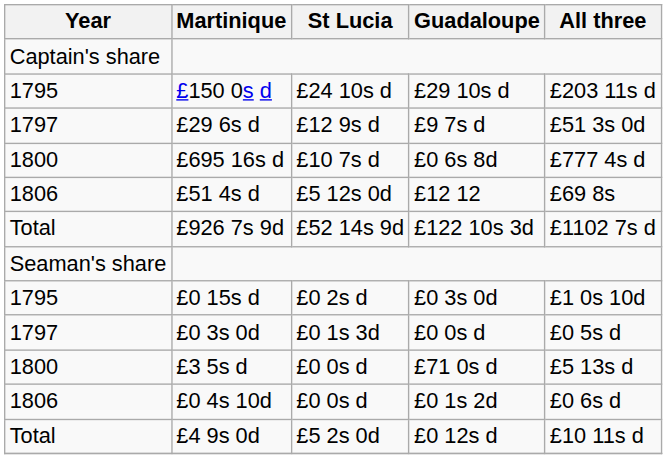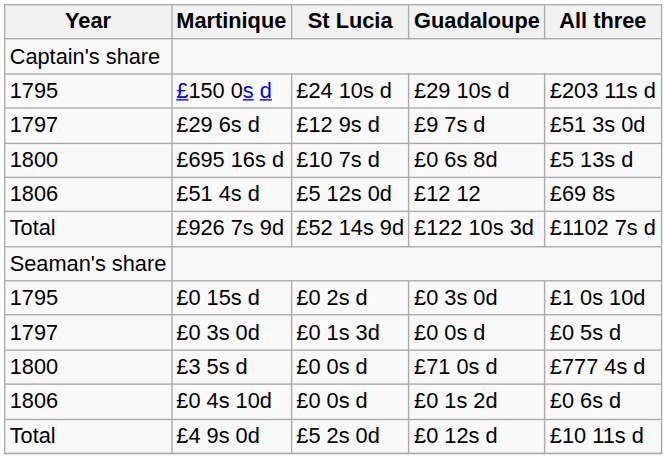 <table class="sortable wikitable">
 <tr>
 <th>Year</th>
 <th>Martinique</th>
 <th>St Lucia</th>
 <th>Guadaloupe</th>
 <th>All three</th>
 </tr>
 <tr>
 <td>Captain's share</td>
 </tr>
 <tr>
 <td>1795</td>
 <td><a href='#'>£</a>150 0<a href='#'>s</a> <a href='#'>d</a></td>
 <td>£24 10s d</td>
 <td>£29 10s d</td>
 <td>£203 11s d</td>
 </tr>
 <tr>
 <td>1797</td>
 <td>£29 6s d</td>
 <td>£12 9s d</td>
 <td>£9 7s d</td>
 <td>£51 3s 0d</td>
 </tr>
 <tr>
 <td>1800</td>
 <td>£695 16s d</td>
 <td>£10 7s d</td>
 <td>£0 6s 8d</td>
-<td>£777 4s d</td>
+<td>£5 13s d</td>
 </tr>
 <tr>
 <td>1806</td>
 <td>£51 4s d</td>
 <td>£5 12s 0d</td>
 <td>£12 12 </td>
 <td>£69 8s </td>
 </tr>
 <tr>
 <td>Total</td>
 <td>£926 7s 9d</td>
 <td>£52 14s 9d</td>
 <td>£122 10s 3d</td>
 <td>£1102 7s d</td>
 </tr>
 <tr>
 <td>Seaman's share</td>
 </tr>
 <tr>
 <td>1795</td>
 <td>£0 15s d</td>
 <td>£0 2s d</td>
 <td>£0 3s 0d</td>
 <td>£1 0s 10d</td>
 </tr>
 <tr>
 <td>1797</td>
 <td>£0 3s 0d</td>
 <td>£0 1s 3d</td>
 <td>£0 0s d</td>
 <td>£0 5s d</td>
 </tr>
 <tr>
 <td>1800</td>
 <td>£3 5s d</td>
 <td>£0 0s d</td>
 <td>£71 0s d</td>
-<td>£5 13s d</td>
+<td>£777 4s d</td>
 </tr>
 <tr>
 <td>1806</td>
 <td>£0 4s 10d</td>
 <td>£0 0s d</td>
 <td>£0 1s 2d</td>
 <td>£0 6s d</td>
 </tr>
 <tr>
 <td>Total</td>
 <td>£4 9s 0d</td>
 <td>£5 2s 0d</td>
 <td>£0 12s d</td>
 <td>£10 11s d</td>
 </tr>
 <tr>
 </tr>
 </table>
